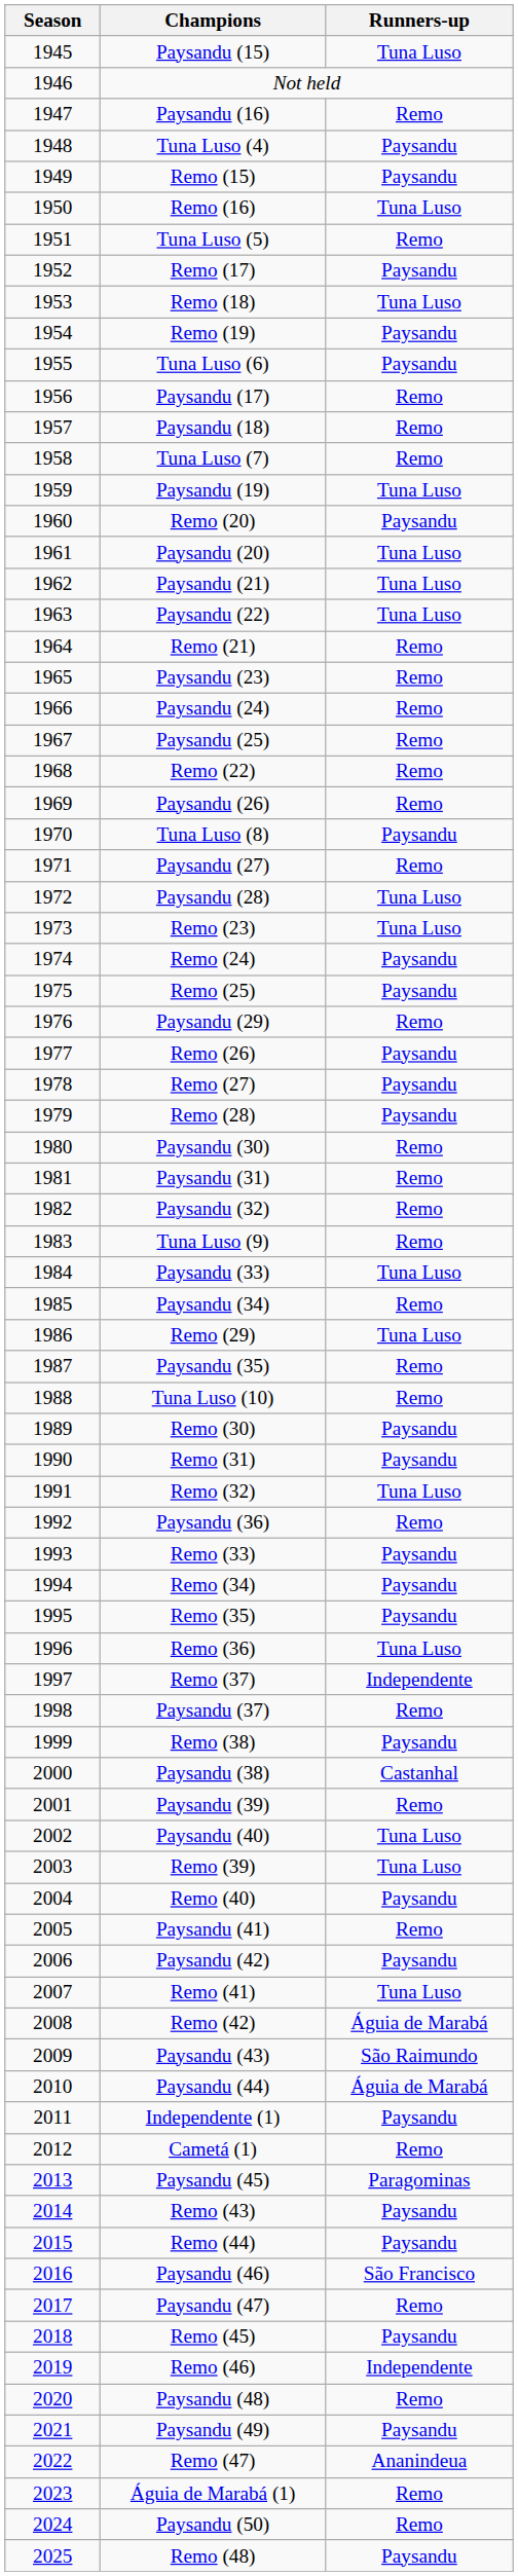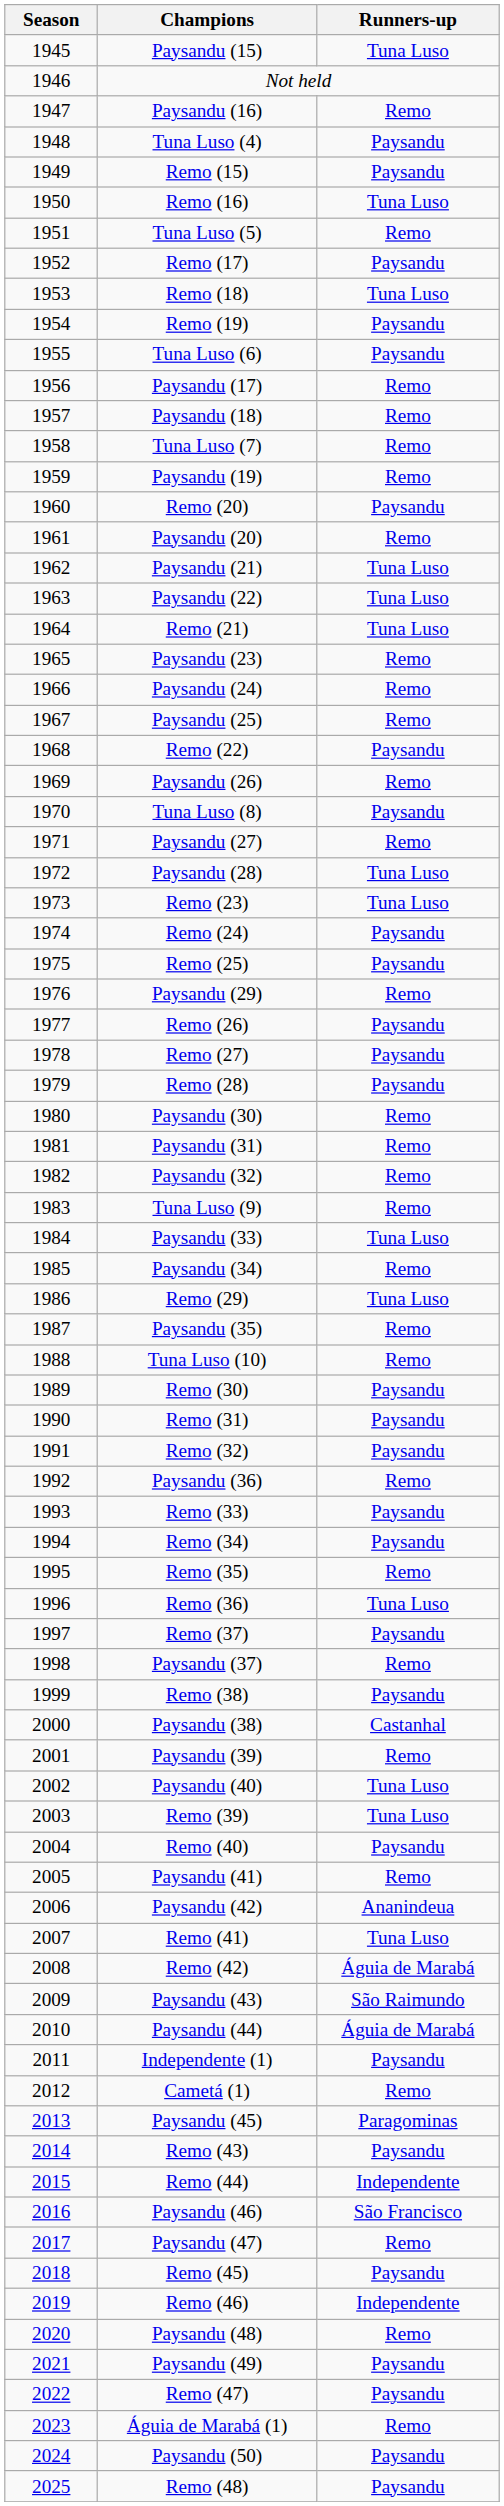 <table class="wikitable" style="text-align:center; margin-left:1em;">
 <tr>
 <th style="width:70px">Season</th>
 <th style="width:175px">Champions</th>
 <th style="width:145px">Runners-up</th>
 </tr>
 <tr>
 <td>1945</td>
 <td><a href='#'>Paysandu</a> (15)</td>
 <td><a href='#'>Tuna Luso</a></td>
 </tr>
 <tr>
 <td>1946</td>
 <td colspan=2><em>Not held</em></td>
 </tr>
 <tr>
 <td>1947</td>
 <td><a href='#'>Paysandu</a> (16)</td>
 <td><a href='#'>Remo</a></td>
 </tr>
 <tr>
 <td>1948</td>
 <td><a href='#'>Tuna Luso</a> (4)</td>
 <td><a href='#'>Paysandu</a></td>
 </tr>
 <tr>
 <td>1949</td>
 <td><a href='#'>Remo</a> (15)</td>
 <td><a href='#'>Paysandu</a></td>
 </tr>
 <tr>
 <td>1950</td>
 <td><a href='#'>Remo</a> (16)</td>
 <td><a href='#'>Tuna Luso</a></td>
 </tr>
 <tr>
 <td>1951</td>
 <td><a href='#'>Tuna Luso</a> (5)</td>
 <td><a href='#'>Remo</a></td>
 </tr>
 <tr>
 <td>1952</td>
 <td><a href='#'>Remo</a> (17)</td>
 <td><a href='#'>Paysandu</a></td>
 </tr>
 <tr>
 <td>1953</td>
 <td><a href='#'>Remo</a> (18)</td>
 <td><a href='#'>Tuna Luso</a></td>
 </tr>
 <tr>
 <td>1954</td>
 <td><a href='#'>Remo</a> (19)</td>
 <td><a href='#'>Paysandu</a></td>
 </tr>
 <tr>
 <td>1955</td>
 <td><a href='#'>Tuna Luso</a> (6)</td>
 <td><a href='#'>Paysandu</a></td>
 </tr>
 <tr>
 <td>1956</td>
 <td><a href='#'>Paysandu</a> (17)</td>
 <td><a href='#'>Remo</a></td>
 </tr>
 <tr>
 <td>1957</td>
 <td><a href='#'>Paysandu</a> (18)</td>
 <td><a href='#'>Remo</a></td>
 </tr>
 <tr>
 <td>1958</td>
 <td><a href='#'>Tuna Luso</a> (7)</td>
 <td><a href='#'>Remo</a></td>
 </tr>
 <tr>
 <td>1959</td>
 <td><a href='#'>Paysandu</a> (19)</td>
-<td><a href='#'>Tuna Luso</a></td>
+<td><a href='#'>Remo</a></td>
 </tr>
 <tr>
 <td>1960</td>
 <td><a href='#'>Remo</a> (20)</td>
 <td><a href='#'>Paysandu</a></td>
 </tr>
 <tr>
 <td>1961</td>
 <td><a href='#'>Paysandu</a> (20)</td>
-<td><a href='#'>Tuna Luso</a></td>
+<td><a href='#'>Remo</a></td>
 </tr>
 <tr>
 <td>1962</td>
 <td><a href='#'>Paysandu</a> (21)</td>
 <td><a href='#'>Tuna Luso</a></td>
 </tr>
 <tr>
 <td>1963</td>
 <td><a href='#'>Paysandu</a> (22)</td>
 <td><a href='#'>Tuna Luso</a></td>
 </tr>
 <tr>
 <td>1964</td>
 <td><a href='#'>Remo</a> (21)</td>
-<td><a href='#'>Remo</a></td>
+<td><a href='#'>Tuna Luso</a></td>
 </tr>
 <tr>
 <td>1965</td>
 <td><a href='#'>Paysandu</a> (23)</td>
 <td><a href='#'>Remo</a></td>
 </tr>
 <tr>
 <td>1966</td>
 <td><a href='#'>Paysandu</a> (24)</td>
 <td><a href='#'>Remo</a></td>
 </tr>
 <tr>
 <td>1967</td>
 <td><a href='#'>Paysandu</a> (25)</td>
 <td><a href='#'>Remo</a></td>
 </tr>
 <tr>
 <td>1968</td>
 <td><a href='#'>Remo</a> (22)</td>
-<td><a href='#'>Remo</a></td>
+<td><a href='#'>Paysandu</a></td>
 </tr>
 <tr>
 <td>1969</td>
 <td><a href='#'>Paysandu</a> (26)</td>
 <td><a href='#'>Remo</a></td>
 </tr>
 <tr>
 <td>1970</td>
 <td><a href='#'>Tuna Luso</a> (8)</td>
 <td><a href='#'>Paysandu</a></td>
 </tr>
 <tr>
 <td>1971</td>
 <td><a href='#'>Paysandu</a> (27)</td>
 <td><a href='#'>Remo</a></td>
 </tr>
 <tr>
 <td>1972</td>
 <td><a href='#'>Paysandu</a> (28)</td>
 <td><a href='#'>Tuna Luso</a></td>
 </tr>
 <tr>
 <td>1973</td>
 <td><a href='#'>Remo</a> (23)</td>
 <td><a href='#'>Tuna Luso</a></td>
 </tr>
 <tr>
 <td>1974</td>
 <td><a href='#'>Remo</a> (24)</td>
 <td><a href='#'>Paysandu</a></td>
 </tr>
 <tr>
 <td>1975</td>
 <td><a href='#'>Remo</a> (25)</td>
 <td><a href='#'>Paysandu</a></td>
 </tr>
 <tr>
 <td>1976</td>
 <td><a href='#'>Paysandu</a> (29)</td>
 <td><a href='#'>Remo</a></td>
 </tr>
 <tr>
 <td>1977</td>
 <td><a href='#'>Remo</a> (26)</td>
 <td><a href='#'>Paysandu</a></td>
 </tr>
 <tr>
 <td>1978</td>
 <td><a href='#'>Remo</a> (27)</td>
 <td><a href='#'>Paysandu</a></td>
 </tr>
 <tr>
 <td>1979</td>
 <td><a href='#'>Remo</a> (28)</td>
 <td><a href='#'>Paysandu</a></td>
 </tr>
 <tr>
 <td>1980</td>
 <td><a href='#'>Paysandu</a> (30)</td>
 <td><a href='#'>Remo</a></td>
 </tr>
 <tr>
 <td>1981</td>
 <td><a href='#'>Paysandu</a> (31)</td>
 <td><a href='#'>Remo</a></td>
 </tr>
 <tr>
 <td>1982</td>
 <td><a href='#'>Paysandu</a> (32)</td>
 <td><a href='#'>Remo</a></td>
 </tr>
 <tr>
 <td>1983</td>
 <td><a href='#'>Tuna Luso</a> (9)</td>
 <td><a href='#'>Remo</a></td>
 </tr>
 <tr>
 <td>1984</td>
 <td><a href='#'>Paysandu</a> (33)</td>
 <td><a href='#'>Tuna Luso</a></td>
 </tr>
 <tr>
 <td>1985</td>
 <td><a href='#'>Paysandu</a> (34)</td>
 <td><a href='#'>Remo</a></td>
 </tr>
 <tr>
 <td>1986</td>
 <td><a href='#'>Remo</a> (29)</td>
 <td><a href='#'>Tuna Luso</a></td>
 </tr>
 <tr>
 <td>1987</td>
 <td><a href='#'>Paysandu</a> (35)</td>
 <td><a href='#'>Remo</a></td>
 </tr>
 <tr>
 <td>1988</td>
 <td><a href='#'>Tuna Luso</a> (10)</td>
 <td><a href='#'>Remo</a></td>
 </tr>
 <tr>
 <td>1989</td>
 <td><a href='#'>Remo</a> (30)</td>
 <td><a href='#'>Paysandu</a></td>
 </tr>
 <tr>
 <td>1990</td>
 <td><a href='#'>Remo</a> (31)</td>
 <td><a href='#'>Paysandu</a></td>
 </tr>
 <tr>
 <td>1991</td>
 <td><a href='#'>Remo</a> (32)</td>
-<td><a href='#'>Tuna Luso</a></td>
+<td><a href='#'>Paysandu</a></td>
 </tr>
 <tr>
 <td>1992</td>
 <td><a href='#'>Paysandu</a> (36)</td>
 <td><a href='#'>Remo</a></td>
 </tr>
 <tr>
 <td>1993</td>
 <td><a href='#'>Remo</a> (33)</td>
 <td><a href='#'>Paysandu</a></td>
 </tr>
 <tr>
 <td>1994</td>
 <td><a href='#'>Remo</a> (34)</td>
 <td><a href='#'>Paysandu</a></td>
 </tr>
 <tr>
 <td>1995</td>
 <td><a href='#'>Remo</a> (35)</td>
-<td><a href='#'>Paysandu</a></td>
+<td><a href='#'>Remo</a></td>
 </tr>
 <tr>
 <td>1996</td>
 <td><a href='#'>Remo</a> (36)</td>
 <td><a href='#'>Tuna Luso</a></td>
 </tr>
 <tr>
 <td>1997</td>
 <td><a href='#'>Remo</a> (37)</td>
-<td><a href='#'>Independente</a></td>
+<td><a href='#'>Paysandu</a></td>
 </tr>
 <tr>
 <td>1998</td>
 <td><a href='#'>Paysandu</a> (37)</td>
 <td><a href='#'>Remo</a></td>
 </tr>
 <tr>
 <td>1999</td>
 <td><a href='#'>Remo</a> (38)</td>
 <td><a href='#'>Paysandu</a></td>
 </tr>
 <tr>
 <td>2000</td>
 <td><a href='#'>Paysandu</a> (38)</td>
 <td><a href='#'>Castanhal</a></td>
 </tr>
 <tr>
 <td>2001</td>
 <td><a href='#'>Paysandu</a> (39)</td>
 <td><a href='#'>Remo</a></td>
 </tr>
 <tr>
 <td>2002</td>
 <td><a href='#'>Paysandu</a> (40)</td>
 <td><a href='#'>Tuna Luso</a></td>
 </tr>
 <tr>
 <td>2003</td>
 <td><a href='#'>Remo</a> (39)</td>
 <td><a href='#'>Tuna Luso</a></td>
 </tr>
 <tr>
 <td>2004</td>
 <td><a href='#'>Remo</a> (40)</td>
 <td><a href='#'>Paysandu</a></td>
 </tr>
 <tr>
 <td>2005</td>
 <td><a href='#'>Paysandu</a> (41)</td>
 <td><a href='#'>Remo</a></td>
 </tr>
 <tr>
 <td>2006</td>
 <td><a href='#'>Paysandu</a> (42)</td>
-<td><a href='#'>Paysandu</a></td>
+<td><a href='#'>Ananindeua</a></td>
 </tr>
 <tr>
 <td>2007</td>
 <td><a href='#'>Remo</a> (41)</td>
 <td><a href='#'>Tuna Luso</a></td>
 </tr>
 <tr>
 <td>2008</td>
 <td><a href='#'>Remo</a> (42)</td>
 <td><a href='#'>Águia de Marabá</a></td>
 </tr>
 <tr>
 <td>2009</td>
 <td><a href='#'>Paysandu</a> (43)</td>
 <td><a href='#'>São Raimundo</a></td>
 </tr>
 <tr>
 <td>2010</td>
 <td><a href='#'>Paysandu</a> (44)</td>
 <td><a href='#'>Águia de Marabá</a></td>
 </tr>
 <tr>
 <td>2011</td>
 <td><a href='#'>Independente</a> (1)</td>
 <td><a href='#'>Paysandu</a></td>
 </tr>
 <tr>
 <td>2012</td>
 <td><a href='#'>Cametá</a> (1)</td>
 <td><a href='#'>Remo</a></td>
 </tr>
 <tr>
 <td><a href='#'>2013</a></td>
 <td><a href='#'>Paysandu</a> (45)</td>
 <td><a href='#'>Paragominas</a></td>
 </tr>
 <tr>
 <td><a href='#'>2014</a></td>
 <td><a href='#'>Remo</a> (43)</td>
 <td><a href='#'>Paysandu</a></td>
 </tr>
 <tr>
 <td><a href='#'>2015</a></td>
 <td><a href='#'>Remo</a> (44)</td>
-<td><a href='#'>Paysandu</a></td>
+<td><a href='#'>Independente</a></td>
 </tr>
 <tr>
 <td><a href='#'>2016</a></td>
 <td><a href='#'>Paysandu</a> (46)</td>
 <td><a href='#'>São Francisco</a></td>
 </tr>
 <tr>
 <td><a href='#'>2017</a></td>
 <td><a href='#'>Paysandu</a> (47)</td>
 <td><a href='#'>Remo</a></td>
 </tr>
 <tr>
 <td><a href='#'>2018</a></td>
 <td><a href='#'>Remo</a> (45)</td>
 <td><a href='#'>Paysandu</a></td>
 </tr>
 <tr>
 <td><a href='#'>2019</a></td>
 <td><a href='#'>Remo</a> (46)</td>
 <td><a href='#'>Independente</a></td>
 </tr>
 <tr>
 <td><a href='#'>2020</a></td>
 <td><a href='#'>Paysandu</a> (48)</td>
 <td><a href='#'>Remo</a></td>
 </tr>
 <tr>
 <td><a href='#'>2021</a></td>
 <td><a href='#'>Paysandu</a> (49)</td>
 <td><a href='#'>Paysandu</a></td>
 </tr>
 <tr>
 <td><a href='#'>2022</a></td>
 <td><a href='#'>Remo</a> (47)</td>
-<td><a href='#'>Ananindeua</a></td>
+<td><a href='#'>Paysandu</a></td>
 </tr>
 <tr>
 <td><a href='#'>2023</a></td>
 <td><a href='#'>Águia de Marabá</a> (1)</td>
 <td><a href='#'>Remo</a></td>
 </tr>
 <tr>
 <td><a href='#'>2024</a></td>
 <td><a href='#'>Paysandu</a> (50)</td>
-<td><a href='#'>Remo</a></td>
+<td><a href='#'>Paysandu</a></td>
 </tr>
 <tr>
 <td><a href='#'>2025</a></td>
 <td><a href='#'>Remo</a> (48)</td>
 <td><a href='#'>Paysandu</a></td>
 </tr>
 </table>
